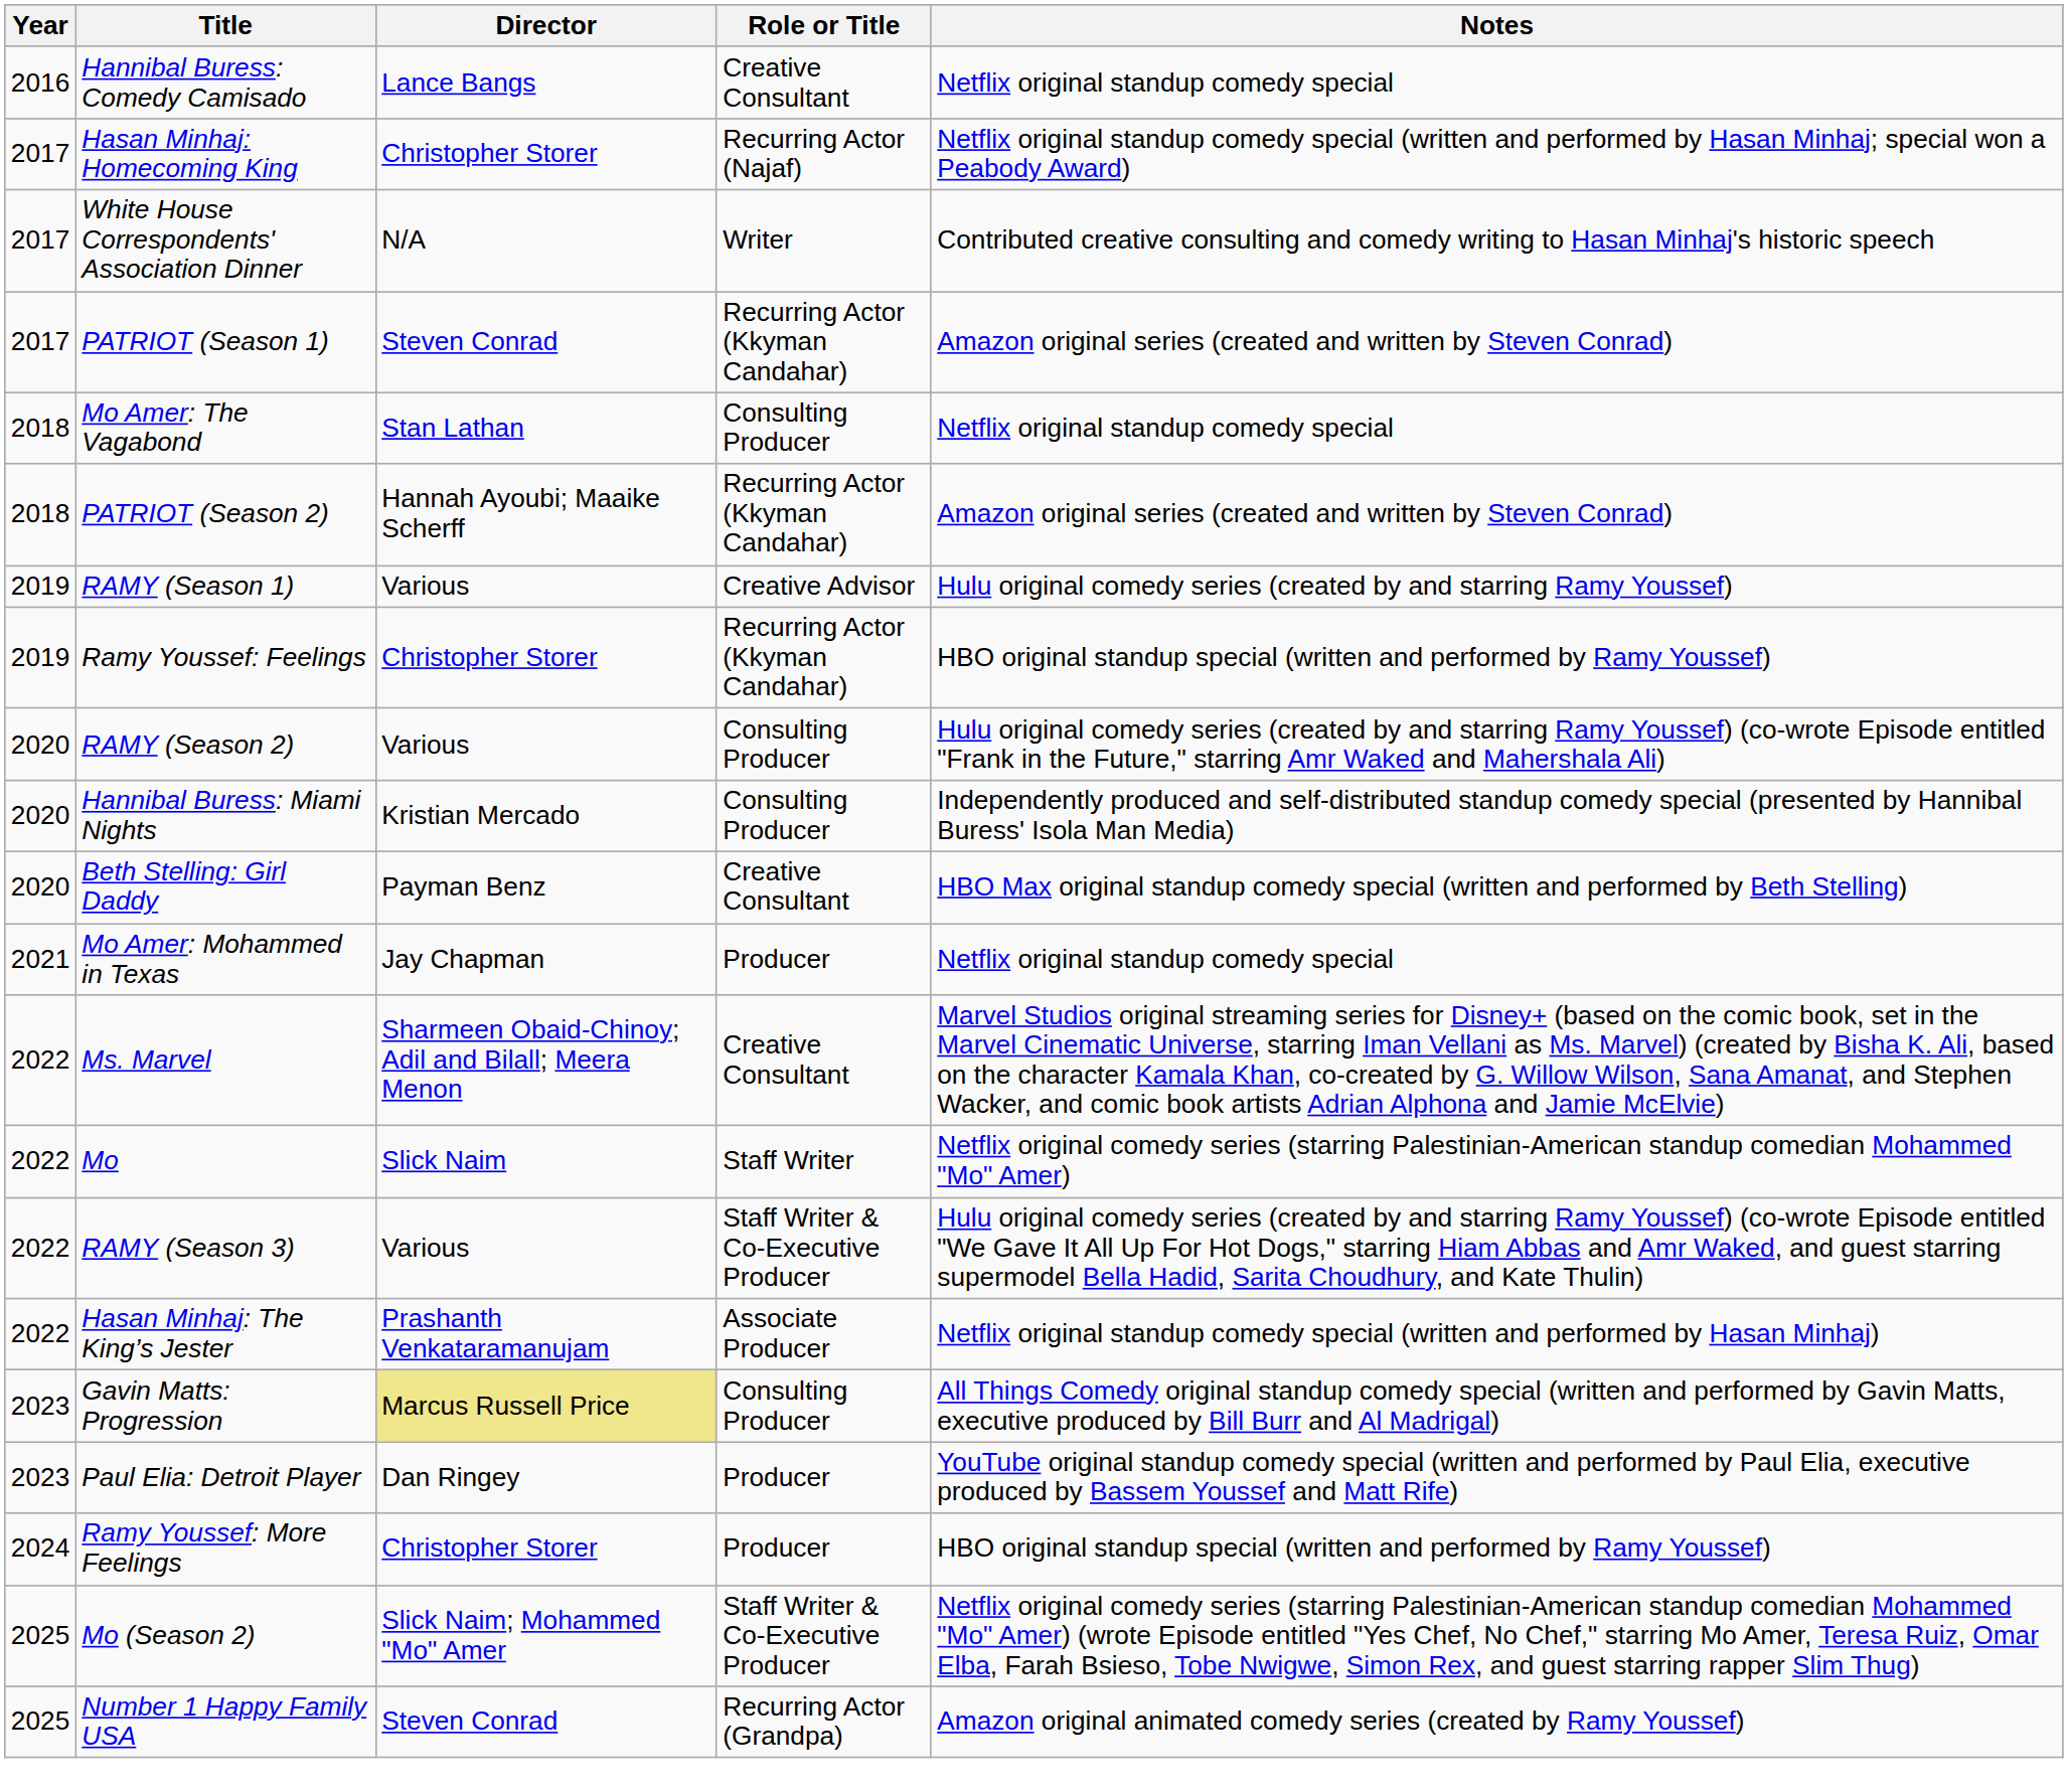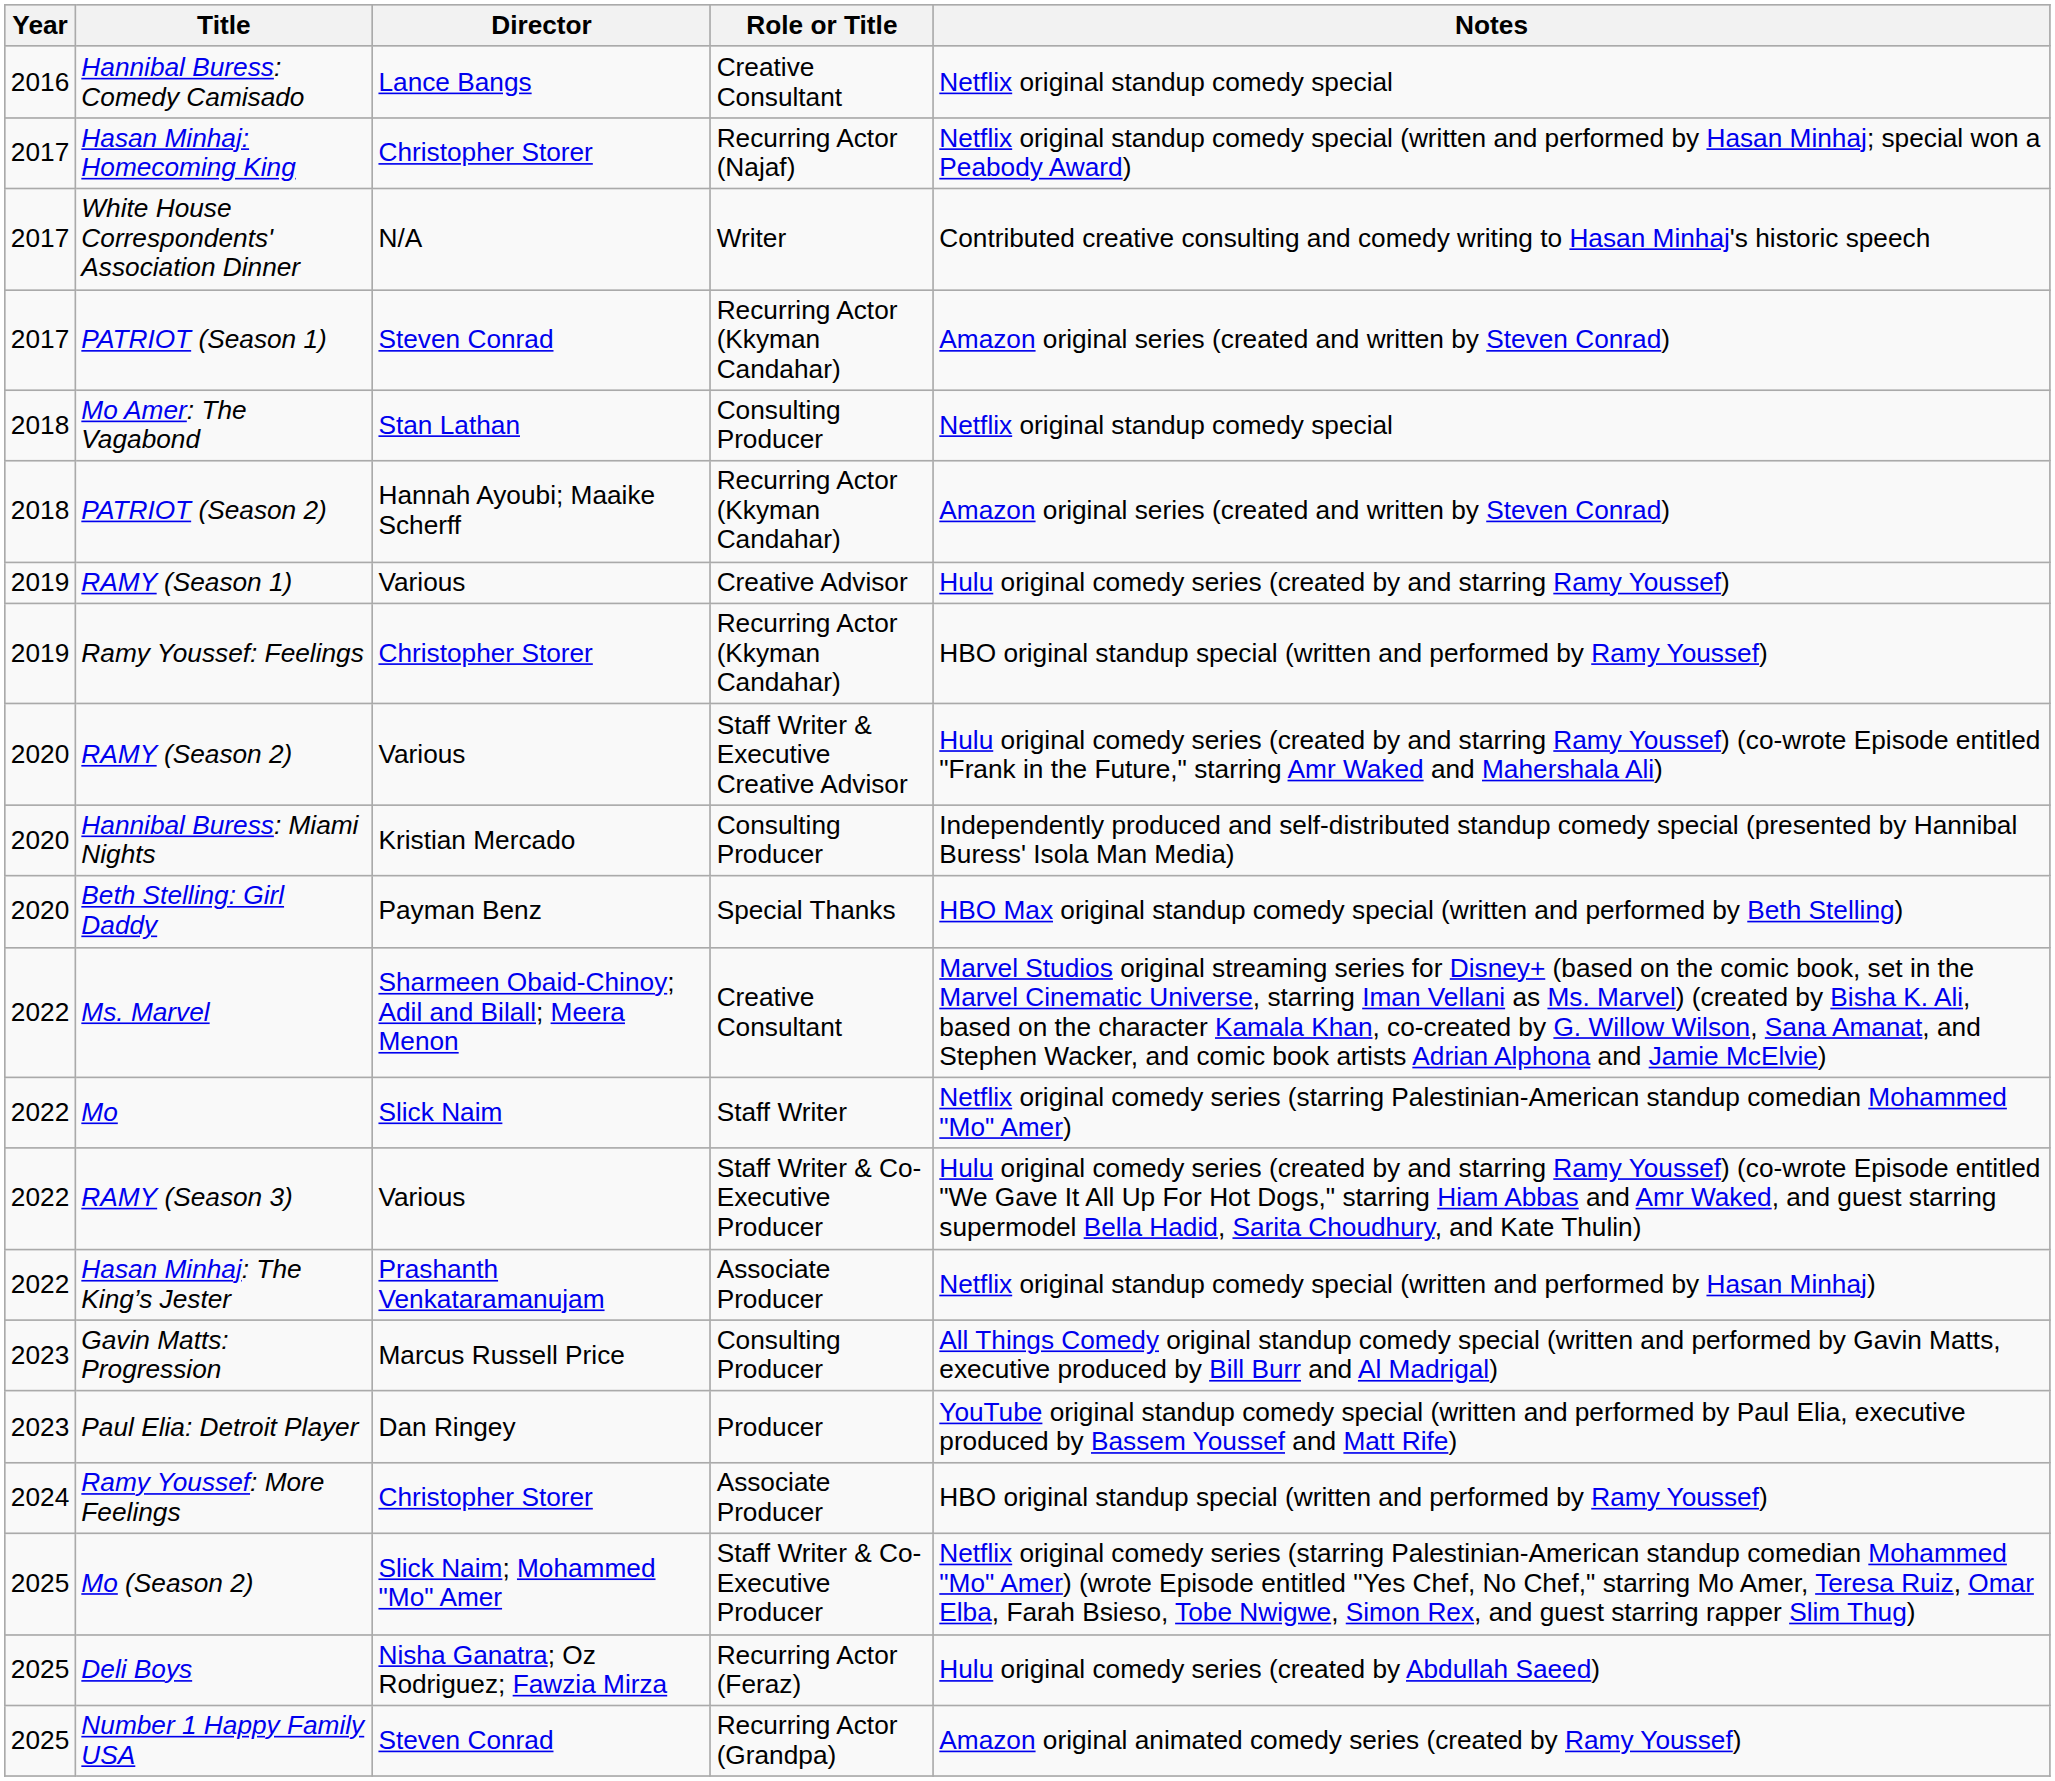 <table class="wikitable sortable">
 <tr>
 <th>Year</th>
 <th>Title</th>
 <th>Director</th>
 <th>Role or Title</th>
 <th class="unsortable">Notes</th>
 </tr>
 <tr>
 <td>2016</td>
 <td><em><a href='#'>Hannibal Buress</a>: Comedy Camisado</em></td>
 <td><a href='#'>Lance Bangs</a></td>
 <td>Creative Consultant</td>
 <td><a href='#'>Netflix</a> original standup comedy special</td>
 </tr>
 <tr>
 <td>2017</td>
 <td><em><a href='#'>Hasan Minhaj: Homecoming King</a></em></td>
 <td><a href='#'>Christopher Storer</a></td>
 <td>Recurring Actor (Najaf)</td>
 <td><a href='#'>Netflix</a> original standup comedy special (written and performed by <a href='#'>Hasan Minhaj</a>; special won a <a href='#'>Peabody Award</a>)</td>
 </tr>
 <tr>
 <td>2017</td>
 <td><em>White House Correspondents' Association Dinner</em></td>
 <td>N/A</td>
 <td>Writer</td>
 <td>Contributed creative consulting and comedy writing to <a href='#'>Hasan Minhaj</a>'s historic speech</td>
 </tr>
 <tr>
 <td>2017</td>
 <td><em><a href='#'>PATRIOT</a> (Season 1)</em></td>
 <td><a href='#'>Steven Conrad</a></td>
 <td>Recurring Actor (Kkyman Candahar)</td>
 <td><a href='#'>Amazon</a> original series (created and written by <a href='#'>Steven Conrad</a>)</td>
 </tr>
 <tr>
 <td>2018</td>
 <td><em><a href='#'>Mo Amer</a>: The Vagabond</em></td>
 <td><a href='#'>Stan Lathan</a></td>
 <td>Consulting Producer</td>
 <td><a href='#'>Netflix</a> original standup comedy special</td>
 </tr>
 <tr>
 <td>2018</td>
 <td><em><a href='#'>PATRIOT</a> (Season 2)</em></td>
 <td>Hannah Ayoubi; Maaike Scherff</td>
 <td>Recurring Actor (Kkyman Candahar)</td>
 <td><a href='#'>Amazon</a> original series (created and written by <a href='#'>Steven Conrad</a>)</td>
 </tr>
 <tr>
 <td>2019</td>
 <td><em><a href='#'>RAMY</a> (Season 1)</em></td>
 <td>Various</td>
 <td>Creative Advisor</td>
 <td><a href='#'>Hulu</a> original comedy series (created by and starring <a href='#'>Ramy Youssef</a>)</td>
 </tr>
 <tr>
 <td>2019</td>
 <td><em>Ramy Youssef: Feelings</em></td>
 <td><a href='#'>Christopher Storer</a></td>
 <td>Recurring Actor (Kkyman Candahar)</td>
 <td>HBO original standup special (written and performed by <a href='#'>Ramy Youssef</a>)</td>
 </tr>
 <tr>
 <td>2020</td>
 <td><em><a href='#'>RAMY</a> (Season 2)</em></td>
 <td>Various</td>
-<td>Consulting Producer</td>
+<td>Staff Writer & Executive Creative Advisor</td>
 <td><a href='#'>Hulu</a> original comedy series (created by and starring <a href='#'>Ramy Youssef</a>) (co-wrote Episode entitled "Frank in the Future," starring <a href='#'>Amr Waked</a> and <a href='#'>Mahershala Ali</a>)</td>
 </tr>
 <tr>
 <td>2020</td>
 <td><em><a href='#'>Hannibal Buress</a>: Miami Nights</em></td>
 <td>Kristian Mercado</td>
 <td>Consulting Producer</td>
 <td>Independently produced and self-distributed standup comedy special (presented by Hannibal Buress' Isola Man Media)</td>
 </tr>
 <tr>
 <td>2020</td>
 <td><em><a href='#'>Beth Stelling: Girl Daddy</a></em></td>
 <td>Payman Benz</td>
-<td>Creative Consultant</td>
+<td>Special Thanks</td>
 <td><a href='#'>HBO Max</a> original standup comedy special (written and performed by <a href='#'>Beth Stelling</a>)</td>
-</tr>
-<tr>
-<td>2021</td>
-<td><em><a href='#'>Mo Amer</a>: Mohammed in Texas</em></td>
-<td>Jay Chapman</td>
-<td>Producer</td>
-<td><a href='#'>Netflix</a> original standup comedy special</td>
 </tr>
 <tr>
 <td>2022</td>
 <td><em><a href='#'>Ms. Marvel</a></em></td>
 <td><a href='#'>Sharmeen Obaid-Chinoy</a>; <a href='#'>Adil and Bilall</a>; <a href='#'>Meera Menon</a></td>
 <td>Creative Consultant</td>
 <td><a href='#'>Marvel Studios</a> original streaming series for <a href='#'>Disney+</a> (based on the comic book, set in the <a href='#'>Marvel Cinematic Universe</a>, starring <a href='#'>Iman Vellani</a> as <a href='#'>Ms. Marvel</a>) (created by <a href='#'>Bisha K. Ali</a>, based on the character <a href='#'>Kamala Khan</a>, co-created by <a href='#'>G. Willow Wilson</a>, <a href='#'>Sana Amanat</a>, and Stephen Wacker, and comic book artists <a href='#'>Adrian Alphona</a> and <a href='#'>Jamie McElvie</a>)</td>
 </tr>
 <tr>
 <td>2022</td>
 <td><a href='#'><em>Mo</em></a></td>
 <td><a href='#'>Slick Naim</a></td>
 <td>Staff Writer</td>
 <td><a href='#'>Netflix</a> original comedy series (starring Palestinian-American standup comedian <a href='#'>Mohammed "Mo" Amer</a>)</td>
 </tr>
 <tr>
 <td>2022</td>
 <td><em><a href='#'>RAMY</a></em> <em>(Season 3)</em></td>
 <td>Various</td>
 <td>Staff Writer & Co-Executive Producer</td>
 <td><a href='#'>Hulu</a> original comedy series (created by and starring <a href='#'>Ramy Youssef</a>) (co-wrote Episode entitled "We Gave It All Up For Hot Dogs," starring <a href='#'>Hiam Abbas</a> and <a href='#'>Amr Waked</a>, and guest starring supermodel <a href='#'>Bella Hadid</a>, <a href='#'>Sarita Choudhury</a>, and Kate Thulin)</td>
 </tr>
 <tr>
 <td>2022</td>
 <td><em><a href='#'>Hasan Minhaj</a>: The King’s Jester</em></td>
 <td><a href='#'>Prashanth Venkataramanujam</a></td>
 <td>Associate Producer</td>
 <td><a href='#'>Netflix</a> original standup comedy special (written and performed by <a href='#'>Hasan Minhaj</a>)</td>
 </tr>
 <tr>
 <td>2023</td>
 <td><em>Gavin Matts: Progression</em></td>
-<td style="background: khaki;">Marcus Russell Price</td>
+<td>Marcus Russell Price</td>
 <td>Consulting Producer</td>
 <td><a href='#'>All Things Comedy</a> original standup comedy special (written and performed by Gavin Matts, executive produced by <a href='#'>Bill Burr</a> and <a href='#'>Al Madrigal</a>)</td>
 </tr>
 <tr>
 <td>2023</td>
 <td><em>Paul Elia: Detroit Player</em></td>
 <td>Dan Ringey</td>
 <td>Producer</td>
 <td><a href='#'>YouTube</a> original standup comedy special (written and performed by Paul Elia, executive produced by <a href='#'>Bassem Youssef</a> and <a href='#'>Matt Rife</a>)</td>
 </tr>
 <tr>
 <td>2024</td>
 <td><em><a href='#'>Ramy Youssef</a>: More Feelings</em></td>
 <td><a href='#'>Christopher Storer</a></td>
-<td>Producer</td>
+<td>Associate Producer</td>
 <td>HBO original standup special (written and performed by <a href='#'>Ramy Youssef</a>)</td>
 </tr>
 <tr>
 <td>2025</td>
 <td><a href='#'><em>Mo</em></a> <em>(Season 2)</em></td>
 <td><a href='#'>Slick Naim</a>; <a href='#'>Mohammed "Mo" Amer</a></td>
 <td>Staff Writer & Co-Executive Producer</td>
 <td><a href='#'>Netflix</a> original comedy series (starring Palestinian-American standup comedian <a href='#'>Mohammed "Mo" Amer</a>) (wrote Episode entitled "Yes Chef, No Chef," starring Mo Amer, <a href='#'>Teresa Ruiz</a>, <a href='#'>Omar Elba</a>, Farah Bsieso, <a href='#'>Tobe Nwigwe</a>, <a href='#'>Simon Rex</a>, and guest starring rapper <a href='#'>Slim Thug</a>)</td>
 </tr>
 <tr>
 <td>2025</td>
+<td><em><a href='#'>Deli Boys</a></em></td>
+<td><a href='#'>Nisha Ganatra</a>; Oz Rodriguez; <a href='#'>Fawzia Mirza</a></td>
+<td>Recurring Actor (Feraz)</td>
+<td><a href='#'>Hulu</a> original comedy series (created by <a href='#'>Abdullah Saeed</a>)</td>
+</tr>
+<tr>
+<td>2025</td>
 <td><em><a href='#'>Number 1 Happy Family USA</a></em></td>
 <td><a href='#'>Steven Conrad</a></td>
 <td>Recurring Actor (Grandpa)</td>
 <td><a href='#'>Amazon</a> original animated comedy series (created by <a href='#'>Ramy Youssef</a>)</td>
 </tr>
 </table>
